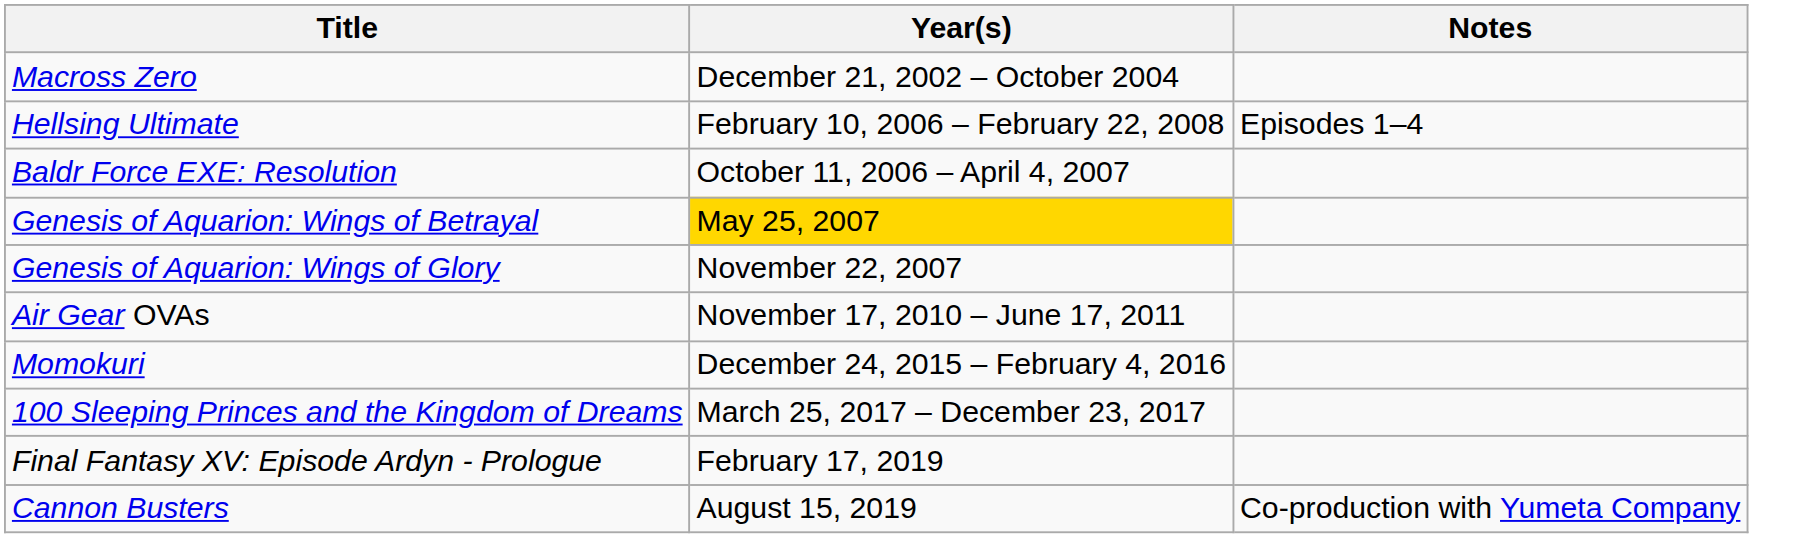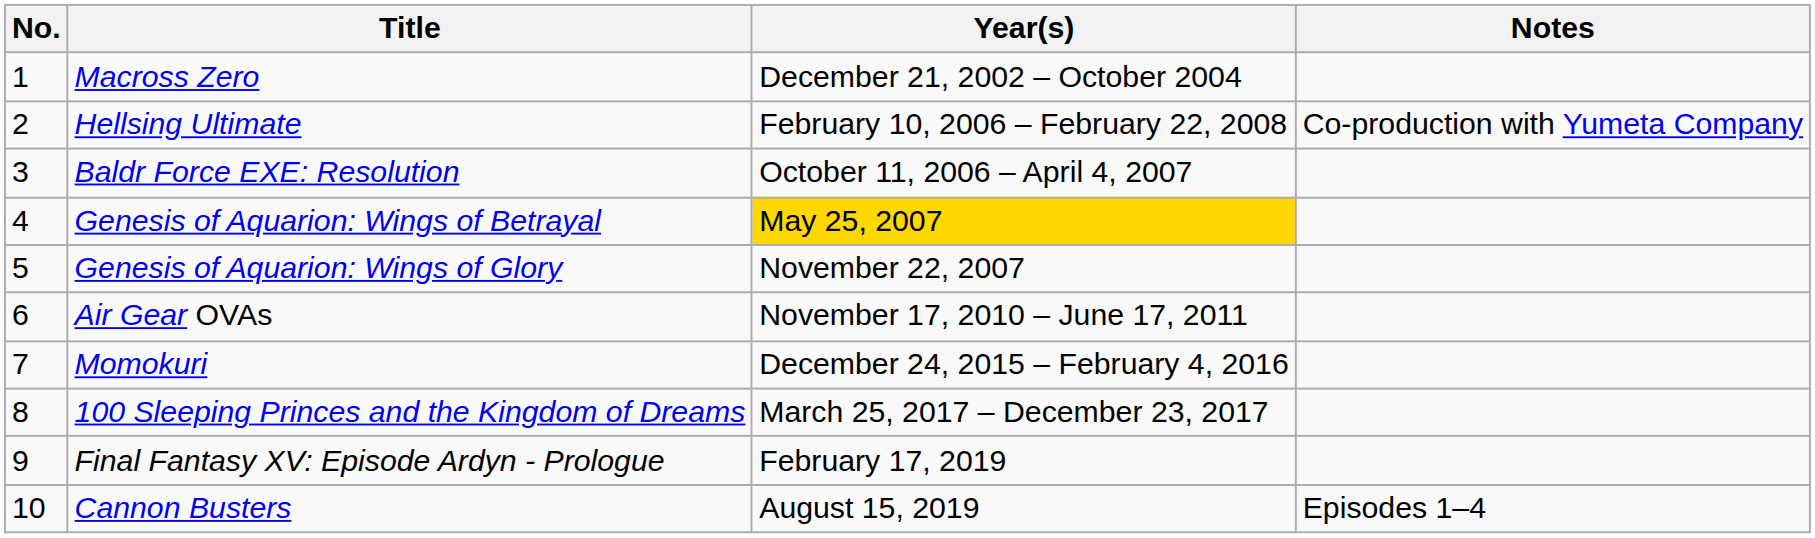 <table class="wikitable sortable">
 <tr>
+<th>No.</th>
 <th>Title</th>
 <th>Year(s)</th>
 <th>Notes</th>
 </tr>
 <tr>
+<td>1</td>
 <td><em><a href='#'>Macross Zero</a></em></td>
 <td>December 21, 2002 – October 2004</td>
 <td></td>
 </tr>
 <tr>
+<td>2</td>
 <td><em><a href='#'>Hellsing Ultimate</a></em></td>
 <td>February 10, 2006 – February 22, 2008</td>
-<td>Episodes 1–4</td>
+<td>Co-production with <a href='#'>Yumeta Company</a></td>
 </tr>
 <tr>
+<td>3</td>
 <td><em><a href='#'>Baldr Force EXE: Resolution</a></em></td>
 <td>October 11, 2006 – April 4, 2007</td>
 <td></td>
 </tr>
 <tr>
+<td>4</td>
 <td><em><a href='#'>Genesis of Aquarion: Wings of Betrayal</a></em></td>
 <td style="background: gold;">May 25, 2007</td>
 <td></td>
 </tr>
 <tr>
+<td>5</td>
 <td><em><a href='#'>Genesis of Aquarion: Wings of Glory</a></em></td>
 <td>November 22, 2007</td>
 <td></td>
 </tr>
 <tr>
+<td>6</td>
 <td><em><a href='#'>Air Gear</a></em> OVAs</td>
 <td>November 17, 2010 – June 17, 2011</td>
 <td></td>
 </tr>
 <tr>
+<td>7</td>
 <td><em><a href='#'>Momokuri</a></em></td>
 <td>December 24, 2015 – February 4, 2016</td>
 <td></td>
 </tr>
 <tr>
+<td>8</td>
 <td><em><a href='#'>100 Sleeping Princes and the Kingdom of Dreams</a></em></td>
 <td>March 25, 2017 – December 23, 2017</td>
 <td></td>
 </tr>
 <tr>
+<td>9</td>
 <td><em>Final Fantasy XV: Episode Ardyn - Prologue</em></td>
 <td>February 17, 2019</td>
 <td></td>
 </tr>
 <tr>
+<td>10</td>
 <td><em><a href='#'>Cannon Busters</a></em></td>
 <td>August 15, 2019</td>
-<td>Co-production with <a href='#'>Yumeta Company</a></td>
+<td>Episodes 1–4</td>
 </tr>
 </table>
